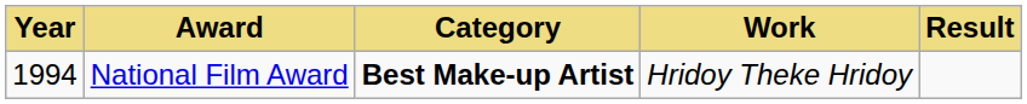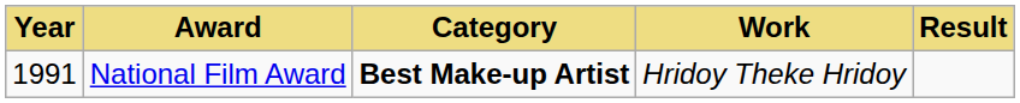 <table class="wikitable">
 <tr>
 <th style="background:#EEDD82;">Year</th>
 <th style="background:#EEDD82;">Award</th>
 <th style="background:#EEDD82;">Category</th>
 <th style="background:#EEDD82;">Work</th>
 <th style="background:#EEDD82;">Result</th>
 </tr>
 <tr>
-<td>1994</td>
+<td>1991</td>
 <td><a href='#'>National Film Award</a></td>
 <td><strong>Best Make-up Artist</strong></td>
 <td><em>Hridoy Theke Hridoy</em></td>
 <td></td>
 </tr>
 </table>
